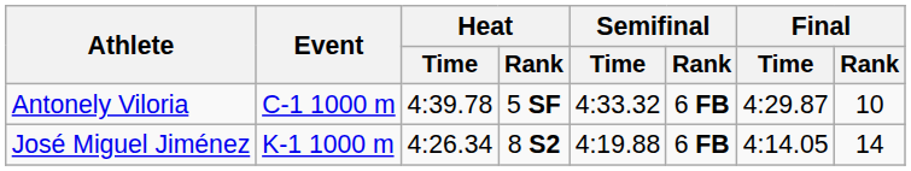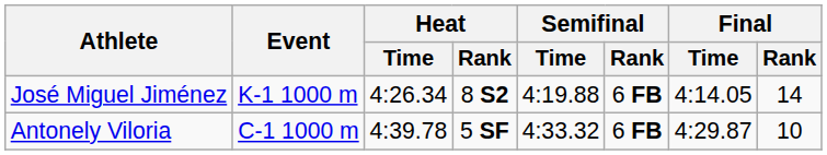 <table class=wikitable style=font-size:90%;text-align:center>
 <tr>
 <th rowspan=2>Athlete</th>
 <th rowspan=2>Event</th>
 <th colspan=2>Heat</th>
 <th colspan=2>Semifinal</th>
 <th colspan=2>Final</th>
 </tr>
 <tr style=font-size:95%>
 <th>Time</th>
 <th>Rank</th>
 <th>Time</th>
 <th>Rank</th>
 <th>Time</th>
 <th>Rank</th>
 </tr>
 <tr>
+<td align=left><a href='#'>José Miguel Jiménez</a></td>
+<td align=left><a href='#'>K-1 1000 m</a></td>
+<td>4:26.34</td>
+<td>8 <strong>S2</strong></td>
+<td>4:19.88</td>
+<td>6 <strong>FB</strong></td>
+<td>4:14.05</td>
+<td>14</td>
+</tr>
+<tr>
 <td align=left><a href='#'>Antonely Viloria</a></td>
 <td align=left><a href='#'>C-1 1000 m</a></td>
 <td>4:39.78</td>
 <td>5 <strong>SF</strong></td>
 <td>4:33.32</td>
 <td>6 <strong>FB</strong></td>
 <td>4:29.87</td>
 <td>10</td>
 </tr>
-<tr>
-<td align=left><a href='#'>José Miguel Jiménez</a></td>
-<td align=left><a href='#'>K-1 1000 m</a></td>
-<td>4:26.34</td>
-<td>8 <strong>S2</strong></td>
-<td>4:19.88</td>
-<td>6 <strong>FB</strong></td>
-<td>4:14.05</td>
-<td>14</td>
-</tr>
 </table>
